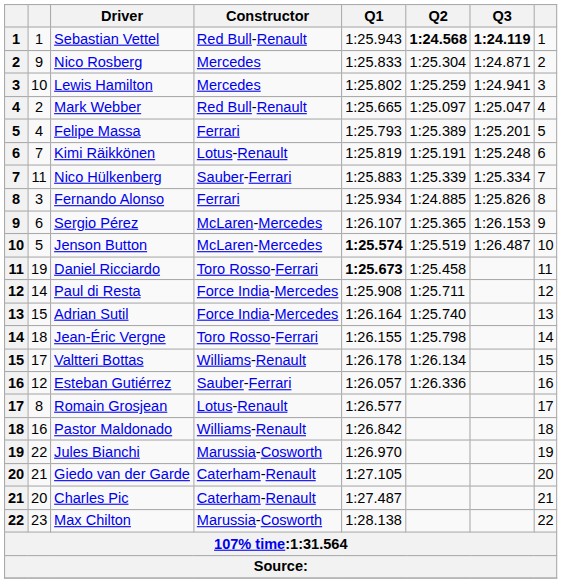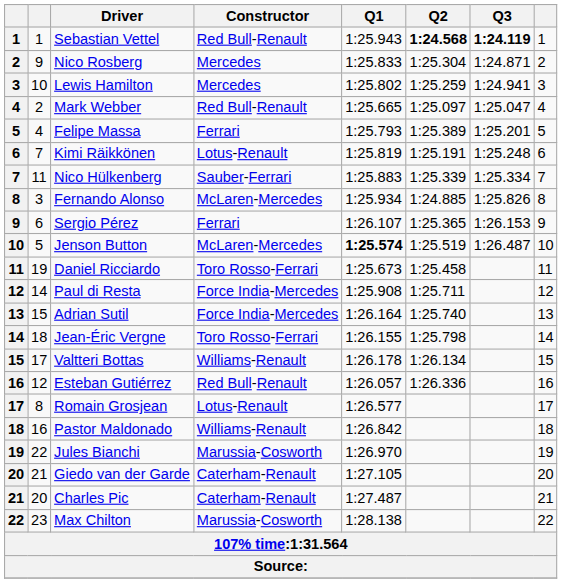 <table class="wikitable sortable" style="font-size:85%">
 <tr>
 <th></th>
 <th></th>
 <th>Driver</th>
 <th>Constructor</th>
 <th>Q1</th>
 <th>Q2</th>
 <th>Q3</th>
 <th></th>
 </tr>
 <tr>
 <th>1</th>
 <td align="center">1</td>
 <td> <a href='#'>Sebastian Vettel</a></td>
 <td><a href='#'>Red Bull</a>-<a href='#'>Renault</a></td>
 <td>1:25.943</td>
 <td><strong>1:24.568</strong></td>
 <td><strong>1:24.119</strong></td>
 <td>1</td>
 </tr>
 <tr>
 <th>2</th>
 <td align="center">9</td>
 <td> <a href='#'>Nico Rosberg</a></td>
 <td><a href='#'>Mercedes</a></td>
 <td>1:25.833</td>
 <td>1:25.304</td>
 <td>1:24.871</td>
 <td>2</td>
 </tr>
 <tr>
 <th>3</th>
 <td align="center">10</td>
 <td> <a href='#'>Lewis Hamilton</a></td>
 <td><a href='#'>Mercedes</a></td>
 <td>1:25.802</td>
 <td>1:25.259</td>
 <td>1:24.941</td>
 <td>3</td>
 </tr>
 <tr>
 <th>4</th>
 <td align="center">2</td>
 <td> <a href='#'>Mark Webber</a></td>
 <td><a href='#'>Red Bull</a>-<a href='#'>Renault</a></td>
 <td>1:25.665</td>
 <td>1:25.097</td>
 <td>1:25.047</td>
 <td>4</td>
 </tr>
 <tr>
 <th>5</th>
 <td align="center">4</td>
 <td> <a href='#'>Felipe Massa</a></td>
 <td><a href='#'>Ferrari</a></td>
 <td>1:25.793</td>
 <td>1:25.389</td>
 <td>1:25.201</td>
 <td>5</td>
 </tr>
 <tr>
 <th>6</th>
 <td align="center">7</td>
 <td> <a href='#'>Kimi Räikkönen</a></td>
 <td><a href='#'>Lotus</a>-<a href='#'>Renault</a></td>
 <td>1:25.819</td>
 <td>1:25.191</td>
 <td>1:25.248</td>
 <td>6</td>
 </tr>
 <tr>
 <th>7</th>
 <td align="center">11</td>
 <td> <a href='#'>Nico Hülkenberg</a></td>
 <td><a href='#'>Sauber</a>-<a href='#'>Ferrari</a></td>
 <td>1:25.883</td>
 <td>1:25.339</td>
 <td>1:25.334</td>
 <td>7</td>
 </tr>
 <tr>
 <th>8</th>
 <td align="center">3</td>
 <td> <a href='#'>Fernando Alonso</a></td>
-<td><a href='#'>Ferrari</a></td>
+<td><a href='#'>McLaren</a>-<a href='#'>Mercedes</a></td>
 <td>1:25.934</td>
 <td>1:24.885</td>
 <td>1:25.826</td>
 <td>8</td>
 </tr>
 <tr>
 <th>9</th>
 <td align="center">6</td>
 <td> <a href='#'>Sergio Pérez</a></td>
-<td><a href='#'>McLaren</a>-<a href='#'>Mercedes</a></td>
+<td><a href='#'>Ferrari</a></td>
 <td>1:26.107</td>
 <td>1:25.365</td>
 <td>1:26.153</td>
 <td>9</td>
 </tr>
 <tr>
 <th>10</th>
 <td align="center">5</td>
 <td> <a href='#'>Jenson Button</a></td>
 <td><a href='#'>McLaren</a>-<a href='#'>Mercedes</a></td>
 <td><strong>1:25.574</strong></td>
 <td>1:25.519</td>
 <td>1:26.487</td>
 <td>10</td>
 </tr>
 <tr>
 <th>11</th>
 <td align="center">19</td>
 <td> <a href='#'>Daniel Ricciardo</a></td>
 <td><a href='#'>Toro Rosso</a>-<a href='#'>Ferrari</a></td>
-<td><strong>1:25.673</strong></td>
+<td>1:25.673</td>
 <td>1:25.458</td>
 <td></td>
 <td>11</td>
 </tr>
 <tr>
 <th>12</th>
 <td align="center">14</td>
 <td> <a href='#'>Paul di Resta</a></td>
 <td><a href='#'>Force India</a>-<a href='#'>Mercedes</a></td>
 <td>1:25.908</td>
 <td>1:25.711</td>
 <td></td>
 <td>12</td>
 </tr>
 <tr>
 <th>13</th>
 <td align="center">15</td>
 <td> <a href='#'>Adrian Sutil</a></td>
 <td><a href='#'>Force India</a>-<a href='#'>Mercedes</a></td>
 <td>1:26.164</td>
 <td>1:25.740</td>
 <td></td>
 <td>13</td>
 </tr>
 <tr>
 <th>14</th>
 <td align="center">18</td>
 <td> <a href='#'>Jean-Éric Vergne</a></td>
 <td><a href='#'>Toro Rosso</a>-<a href='#'>Ferrari</a></td>
 <td>1:26.155</td>
 <td>1:25.798</td>
 <td></td>
 <td>14</td>
 </tr>
 <tr>
 <th>15</th>
 <td align="center">17</td>
 <td> <a href='#'>Valtteri Bottas</a></td>
 <td><a href='#'>Williams</a>-<a href='#'>Renault</a></td>
 <td>1:26.178</td>
 <td>1:26.134</td>
 <td></td>
 <td>15</td>
 </tr>
 <tr>
 <th>16</th>
 <td align="center">12</td>
 <td> <a href='#'>Esteban Gutiérrez</a></td>
-<td><a href='#'>Sauber</a>-<a href='#'>Ferrari</a></td>
+<td><a href='#'>Red Bull</a>-<a href='#'>Renault</a></td>
 <td>1:26.057</td>
 <td>1:26.336</td>
 <td></td>
 <td>16</td>
 </tr>
 <tr>
 <th>17</th>
 <td align="center">8</td>
 <td> <a href='#'>Romain Grosjean</a></td>
 <td><a href='#'>Lotus</a>-<a href='#'>Renault</a></td>
 <td>1:26.577</td>
 <td></td>
 <td></td>
 <td>17</td>
 </tr>
 <tr>
 <th>18</th>
 <td align="center">16</td>
 <td> <a href='#'>Pastor Maldonado</a></td>
 <td><a href='#'>Williams</a>-<a href='#'>Renault</a></td>
 <td>1:26.842</td>
 <td></td>
 <td></td>
 <td>18</td>
 </tr>
 <tr>
 <th>19</th>
 <td align="center">22</td>
 <td> <a href='#'>Jules Bianchi</a></td>
 <td><a href='#'>Marussia</a>-<a href='#'>Cosworth</a></td>
 <td>1:26.970</td>
 <td></td>
 <td></td>
 <td>19</td>
 </tr>
 <tr>
 <th>20</th>
 <td align="center">21</td>
 <td> <a href='#'>Giedo van der Garde</a></td>
 <td><a href='#'>Caterham</a>-<a href='#'>Renault</a></td>
 <td>1:27.105</td>
 <td></td>
 <td></td>
 <td>20</td>
 </tr>
 <tr>
 <th>21</th>
 <td align="center">20</td>
 <td> <a href='#'>Charles Pic</a></td>
 <td><a href='#'>Caterham</a>-<a href='#'>Renault</a></td>
 <td>1:27.487</td>
 <td></td>
 <td></td>
 <td>21</td>
 </tr>
 <tr>
 <th>22</th>
 <td align="center">23</td>
 <td> <a href='#'>Max Chilton</a></td>
 <td><a href='#'>Marussia</a>-<a href='#'>Cosworth</a></td>
 <td>1:28.138</td>
 <td></td>
 <td></td>
 <td>22</td>
 </tr>
 <tr>
 <th colspan=8><a href='#'>107% time</a>:1:31.564</th>
 </tr>
 <tr>
 <th colspan=8>Source:</th>
 </tr>
 <tr>
 </tr>
 </table>
